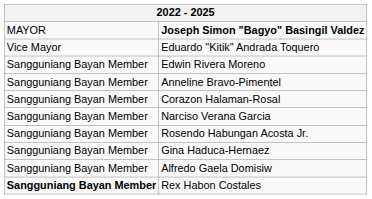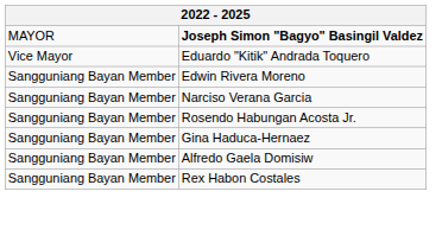 <table class="wikitable">
 <tr>
 <th colspan="2">2022 - 2025</th>
 </tr>
 <tr>
 <td>MAYOR</td>
 <td><strong>Joseph Simon "Bagyo" Basingil Valdez</strong></td>
 </tr>
 <tr>
 <td>Vice Mayor</td>
 <td>Eduardo "Kitik" Andrada Toquero</td>
 </tr>
 <tr>
 <td>Sangguniang Bayan Member</td>
 <td>Edwin Rivera Moreno</td>
 </tr>
 <tr>
 <td>Sangguniang Bayan Member</td>
-<td>Anneline Bravo-Pimentel</td>
-</tr>
-<tr>
-<td>Sangguniang Bayan Member</td>
-<td>Corazon Halaman-Rosal</td>
-</tr>
-<tr>
-<td>Sangguniang Bayan Member</td>
 <td>Narciso Verana Garcia</td>
 </tr>
 <tr>
 <td>Sangguniang Bayan Member</td>
 <td>Rosendo Habungan Acosta Jr.</td>
 </tr>
 <tr>
 <td>Sangguniang Bayan Member</td>
 <td>Gina Haduca-Hernaez</td>
 </tr>
 <tr>
 <td>Sangguniang Bayan Member</td>
 <td>Alfredo Gaela Domisiw</td>
 </tr>
 <tr>
-<td><strong>Sangguniang Bayan Member</strong></td>
+<td>Sangguniang Bayan Member</td>
 <td>Rex Habon Costales</td>
 </tr>
 </table>
